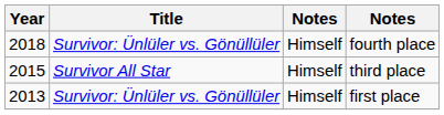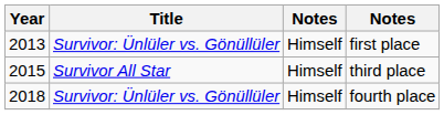 <table class="wikitable" style="font-size: 95%;">
 <tr>
 <th>Year</th>
 <th>Title</th>
 <th>Notes</th>
 <th>Notes</th>
 </tr>
 <tr>
-<td>2018</td>
+<td>2013</td>
 <td><em><a href='#'>Survivor: Ünlüler vs. Gönüllüler</a></em></td>
 <td>Himself</td>
-<td>fourth place</td>
+<td>first place</td>
 </tr>
 <tr>
 <td>2015</td>
 <td><em><a href='#'>Survivor All Star</a></em></td>
 <td>Himself</td>
 <td>third place</td>
 </tr>
 <tr>
-<td>2013</td>
+<td>2018</td>
 <td><em><a href='#'>Survivor: Ünlüler vs. Gönüllüler</a></em></td>
 <td>Himself</td>
-<td>first place</td>
+<td>fourth place</td>
 </tr>
 <tr>
 </tr>
 </table>
